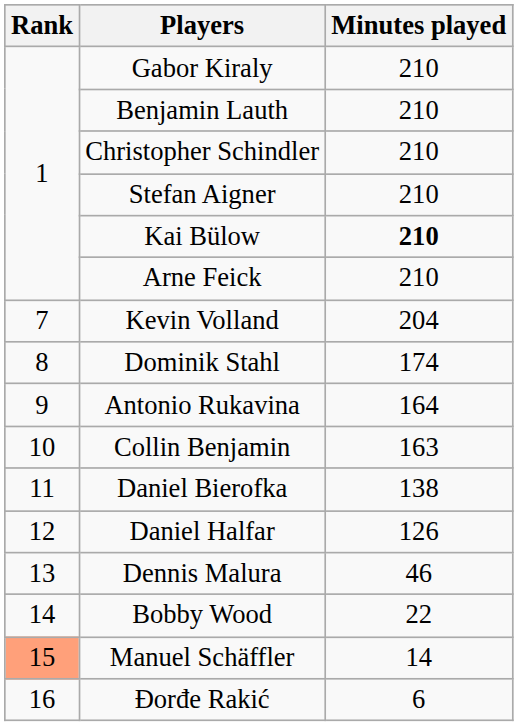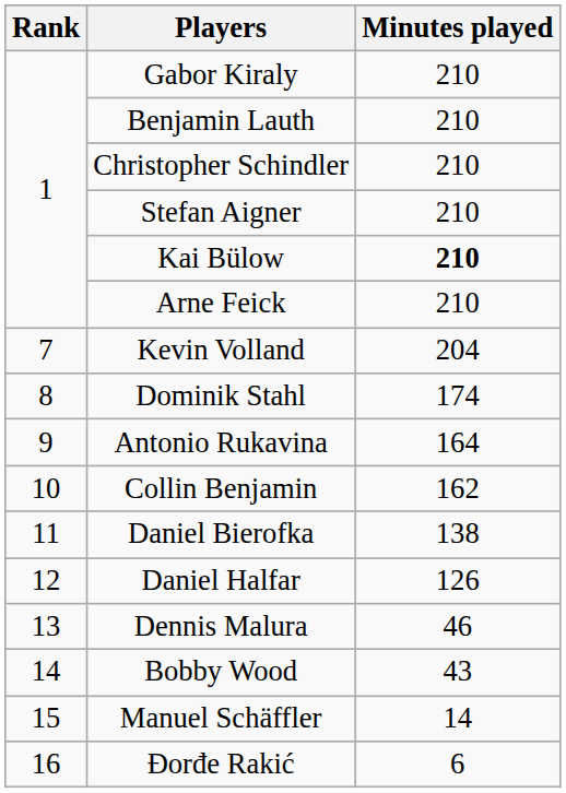 <table class="wikitable sortable" style="text-align:center">
 <tr>
 <th>Rank</th>
 <th>Players</th>
 <th>Minutes played</th>
 </tr>
 <tr>
 <td rowspan="6">1</td>
 <td>Gabor Kiraly</td>
 <td>210</td>
 </tr>
 <tr>
 <td>Benjamin Lauth</td>
 <td>210</td>
 </tr>
 <tr>
 <td>Christopher Schindler</td>
 <td>210</td>
 </tr>
 <tr>
 <td>Stefan Aigner</td>
 <td>210</td>
 </tr>
 <tr>
 <td>Kai Bülow</td>
 <td><strong>210</strong></td>
 </tr>
 <tr>
 <td>Arne Feick</td>
 <td>210</td>
 </tr>
 <tr>
 <td>7</td>
 <td>Kevin Volland</td>
 <td>204</td>
 </tr>
 <tr>
 <td>8</td>
 <td>Dominik Stahl</td>
 <td>174</td>
 </tr>
 <tr>
 <td>9</td>
 <td>Antonio Rukavina</td>
 <td>164</td>
 </tr>
 <tr>
 <td>10</td>
 <td>Collin Benjamin</td>
-<td>163</td>
+<td>162</td>
 </tr>
 <tr>
 <td>11</td>
 <td>Daniel Bierofka</td>
 <td>138</td>
 </tr>
 <tr>
 <td>12</td>
 <td>Daniel Halfar</td>
 <td>126</td>
 </tr>
 <tr>
 <td>13</td>
 <td>Dennis Malura</td>
 <td>46</td>
 </tr>
 <tr>
 <td>14</td>
 <td>Bobby Wood</td>
-<td>22</td>
+<td>43</td>
 </tr>
 <tr>
-<td style="background: lightsalmon;">15</td>
+<td>15</td>
 <td>Manuel Schäffler</td>
 <td>14</td>
 </tr>
 <tr>
 <td>16</td>
 <td>Đorđe Rakić</td>
 <td>6</td>
 </tr>
 </table>
